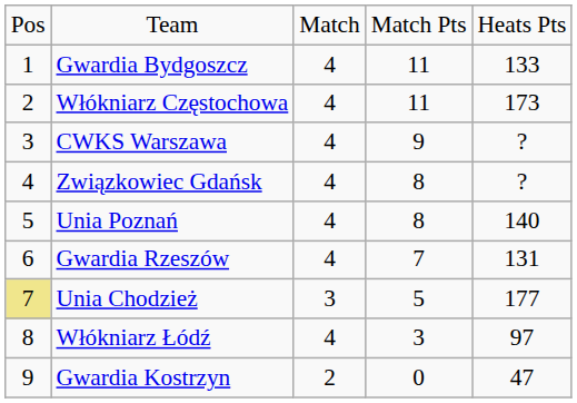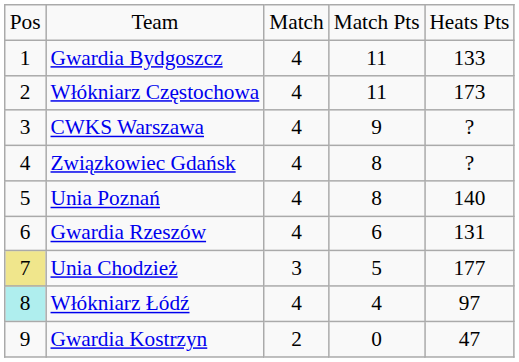 <table class=wikitable style="font-size: 90%">
 <tr align=center >
 <td>Pos</td>
 <td>Team</td>
 <td>Match</td>
 <td>Match Pts</td>
 <td>Heats Pts</td>
 </tr>
 <tr align=center>
 <td>1</td>
 <td align=left><a href='#'>Gwardia Bydgoszcz</a></td>
 <td>4</td>
 <td>11</td>
 <td>133</td>
 </tr>
 <tr align=center>
 <td>2</td>
 <td align=left><a href='#'>Włókniarz Częstochowa</a></td>
 <td>4</td>
 <td>11</td>
 <td>173</td>
 </tr>
 <tr align=center>
 <td>3</td>
 <td align=left><a href='#'>CWKS Warszawa</a></td>
 <td>4</td>
 <td>9</td>
 <td>?</td>
 </tr>
 <tr align=center>
 <td>4</td>
 <td align=left><a href='#'>Związkowiec Gdańsk</a></td>
 <td>4</td>
 <td>8</td>
 <td>?</td>
 </tr>
 <tr align=center>
 <td>5</td>
 <td align=left><a href='#'>Unia Poznań</a></td>
 <td>4</td>
 <td>8</td>
 <td>140</td>
 </tr>
 <tr align=center>
 <td>6</td>
 <td align=left><a href='#'>Gwardia Rzeszów</a></td>
 <td>4</td>
-<td>7</td>
+<td>6</td>
 <td>131</td>
 </tr>
 <tr align=center>
 <td style="background: khaki;">7</td>
 <td align=left><a href='#'>Unia Chodzież</a></td>
 <td>3</td>
 <td>5</td>
 <td>177</td>
 </tr>
 <tr align=center>
-<td>8</td>
+<td style="background: paleturquoise;">8</td>
 <td align=left><a href='#'>Włókniarz Łódź</a></td>
 <td>4</td>
-<td>3</td>
+<td>4</td>
 <td>97</td>
 </tr>
 <tr align=center>
 <td>9</td>
 <td align=left><a href='#'>Gwardia Kostrzyn</a></td>
 <td>2</td>
 <td>0</td>
 <td>47</td>
 </tr>
 </table>
